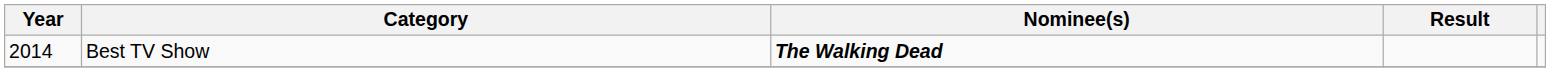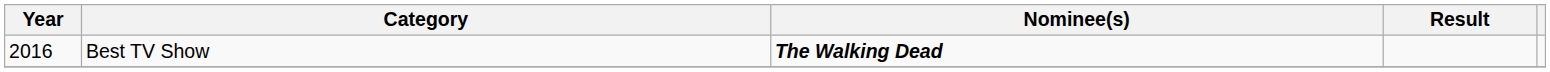 <table class="wikitable" width=100%>
 <tr>
 <th width=5%>Year</th>
 <th width=45%>Category</th>
 <th width=40%>Nominee(s)</th>
 <th width=10%>Result</th>
 <th width=5%></th>
 </tr>
 <tr>
-<td>2014</td>
+<td>2016</td>
 <td>Best TV Show</td>
 <td><strong><em>The Walking Dead</em></strong></td>
 <td></td>
 <td></td>
 </tr>
 <tr>
 </tr>
 </table>
